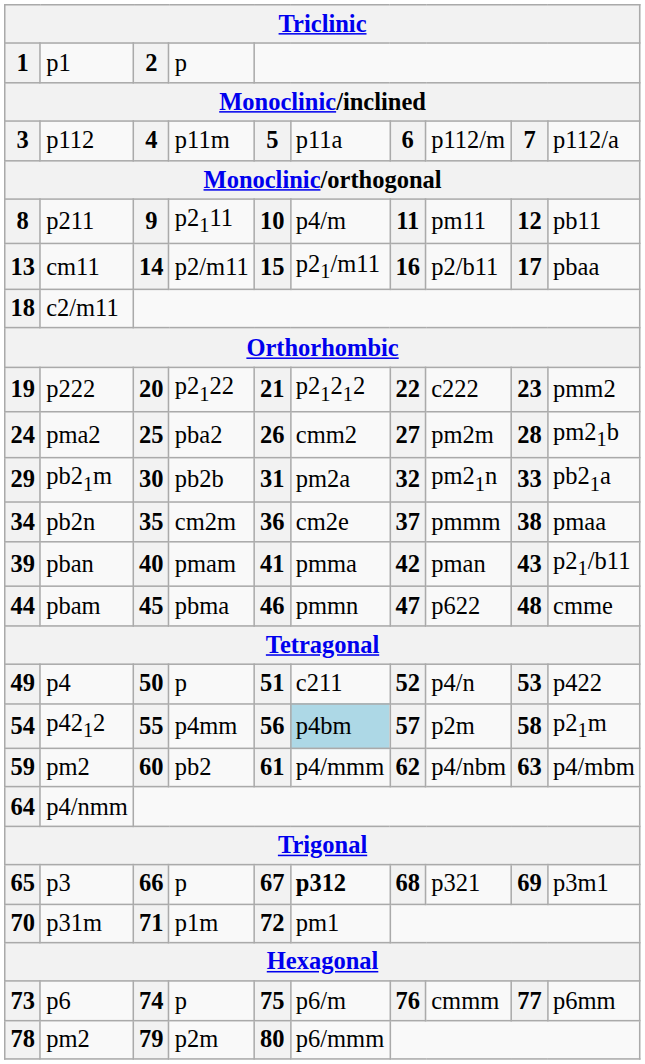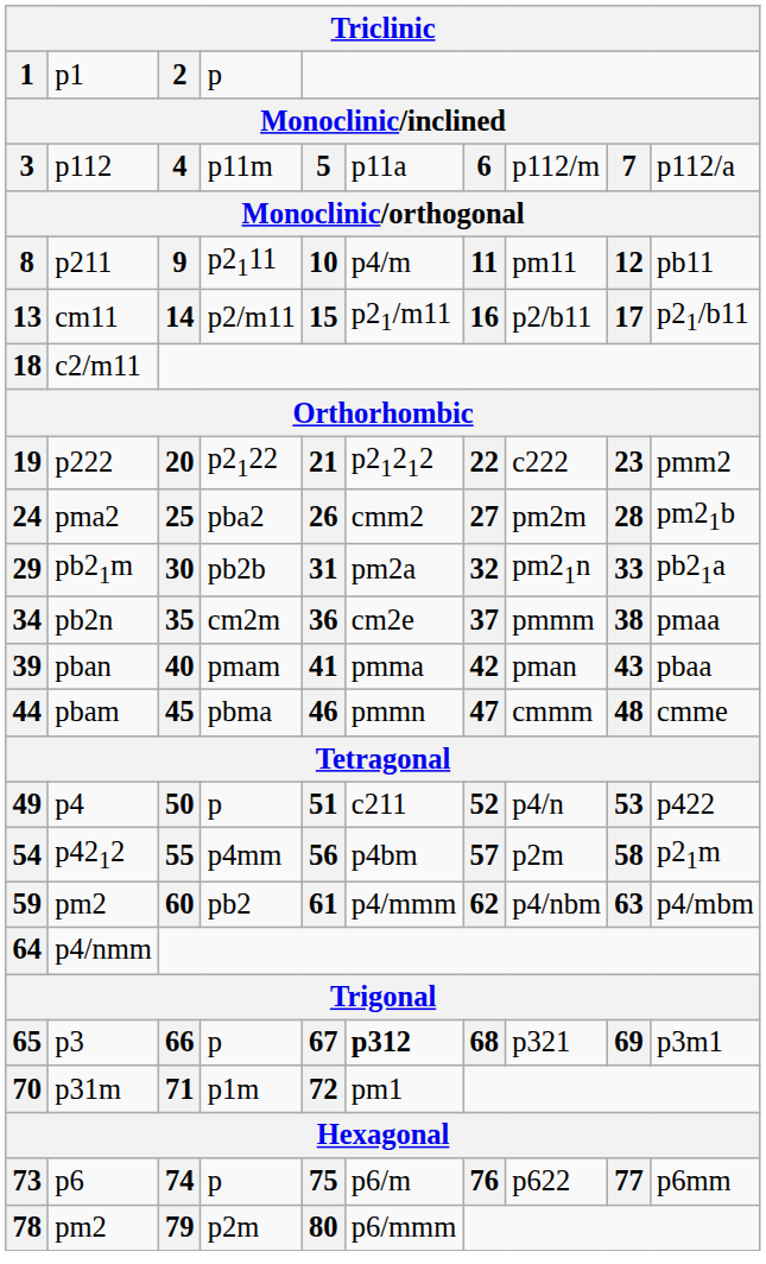 <table class="wikitable">
 <tr>
 <th colspan=10><a href='#'>Triclinic</a></th>
 </tr>
 <tr>
 <th>1</th>
 <td>p1</td>
 <th>2</th>
 <td>p</td>
 </tr>
 <tr>
 <th colspan=10><a href='#'>Monoclinic</a>/inclined</th>
 </tr>
 <tr>
 <th>3</th>
 <td>p112</td>
 <th>4</th>
 <td>p11m</td>
 <th>5</th>
 <td>p11a</td>
 <th>6</th>
 <td>p112/m</td>
 <th>7</th>
 <td>p112/a</td>
 </tr>
 <tr>
 <th colspan=10><a href='#'>Monoclinic</a>/orthogonal</th>
 </tr>
 <tr>
 <th>8</th>
 <td>p211</td>
 <th>9</th>
 <td>p2<sub>1</sub>11</td>
 <th>10</th>
 <td>p4/m</td>
 <th>11</th>
 <td>pm11</td>
 <th>12</th>
 <td>pb11</td>
 </tr>
 <tr>
 <th>13</th>
 <td>cm11</td>
 <th>14</th>
 <td>p2/m11</td>
 <th>15</th>
 <td>p2<sub>1</sub>/m11</td>
 <th>16</th>
 <td>p2/b11</td>
 <th>17</th>
-<td>pbaa</td>
+<td>p2<sub>1</sub>/b11</td>
 </tr>
 <tr>
 <th>18</th>
 <td>c2/m11</td>
 </tr>
 <tr>
 <th colspan=10><a href='#'>Orthorhombic</a></th>
 </tr>
 <tr>
 <th>19</th>
 <td>p222</td>
 <th>20</th>
 <td>p2<sub>1</sub>22</td>
 <th>21</th>
 <td>p2<sub>1</sub>2<sub>1</sub>2</td>
 <th>22</th>
 <td>c222</td>
 <th>23</th>
 <td>pmm2</td>
 </tr>
 <tr>
 <th>24</th>
 <td>pma2</td>
 <th>25</th>
 <td>pba2</td>
 <th>26</th>
 <td>cmm2</td>
 <th>27</th>
 <td>pm2m</td>
 <th>28</th>
 <td>pm2<sub>1</sub>b</td>
 </tr>
 <tr>
 <th>29</th>
 <td>pb2<sub>1</sub>m</td>
 <th>30</th>
 <td>pb2b</td>
 <th>31</th>
 <td>pm2a</td>
 <th>32</th>
 <td>pm2<sub>1</sub>n</td>
 <th>33</th>
 <td>pb2<sub>1</sub>a</td>
 </tr>
 <tr>
 <th>34</th>
 <td>pb2n</td>
 <th>35</th>
 <td>cm2m</td>
 <th>36</th>
 <td>cm2e</td>
 <th>37</th>
 <td>pmmm</td>
 <th>38</th>
 <td>pmaa</td>
 </tr>
 <tr>
 <th>39</th>
 <td>pban</td>
 <th>40</th>
 <td>pmam</td>
 <th>41</th>
 <td>pmma</td>
 <th>42</th>
 <td>pman</td>
 <th>43</th>
-<td>p2<sub>1</sub>/b11</td>
+<td>pbaa</td>
 </tr>
 <tr>
 <th>44</th>
 <td>pbam</td>
 <th>45</th>
 <td>pbma</td>
 <th>46</th>
 <td>pmmn</td>
 <th>47</th>
-<td>p622</td>
+<td>cmmm</td>
 <th>48</th>
 <td>cmme</td>
 </tr>
 <tr>
 <th colspan=10><a href='#'>Tetragonal</a></th>
 </tr>
 <tr>
 <th>49</th>
 <td>p4</td>
 <th>50</th>
 <td>p</td>
 <th>51</th>
 <td>c211</td>
 <th>52</th>
 <td>p4/n</td>
 <th>53</th>
 <td>p422</td>
 </tr>
 <tr>
 <th>54</th>
 <td>p42<sub>1</sub>2</td>
 <th>55</th>
 <td>p4mm</td>
 <th>56</th>
-<td style="background: lightblue;">p4bm</td>
+<td>p4bm</td>
 <th>57</th>
 <td>p2m</td>
 <th>58</th>
 <td>p2<sub>1</sub>m</td>
 </tr>
 <tr>
 <th>59</th>
 <td>pm2</td>
 <th>60</th>
 <td>pb2</td>
 <th>61</th>
 <td>p4/mmm</td>
 <th>62</th>
 <td>p4/nbm</td>
 <th>63</th>
 <td>p4/mbm</td>
 </tr>
 <tr>
 <th>64</th>
 <td>p4/nmm</td>
 </tr>
 <tr>
 <th colspan=10><a href='#'>Trigonal</a></th>
 </tr>
 <tr>
 <th>65</th>
 <td>p3</td>
 <th>66</th>
 <td>p</td>
 <th>67</th>
 <td><strong>p312</strong></td>
 <th>68</th>
 <td>p321</td>
 <th>69</th>
 <td>p3m1</td>
 </tr>
 <tr>
 <th>70</th>
 <td>p31m</td>
 <th>71</th>
 <td>p1m</td>
 <th>72</th>
 <td>pm1</td>
 </tr>
 <tr>
 <th colspan=10><a href='#'>Hexagonal</a></th>
 </tr>
 <tr>
 <th>73</th>
 <td>p6</td>
 <th>74</th>
 <td>p</td>
 <th>75</th>
 <td>p6/m</td>
 <th>76</th>
-<td>cmmm</td>
+<td>p622</td>
 <th>77</th>
 <td>p6mm</td>
 </tr>
 <tr>
 <th>78</th>
 <td>pm2</td>
 <th>79</th>
 <td>p2m</td>
 <th>80</th>
 <td>p6/mmm</td>
 </tr>
 </table>
